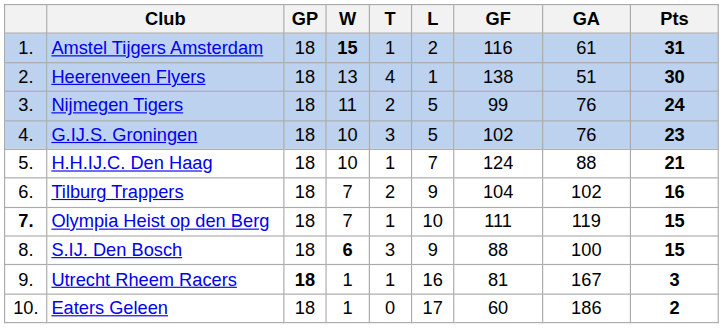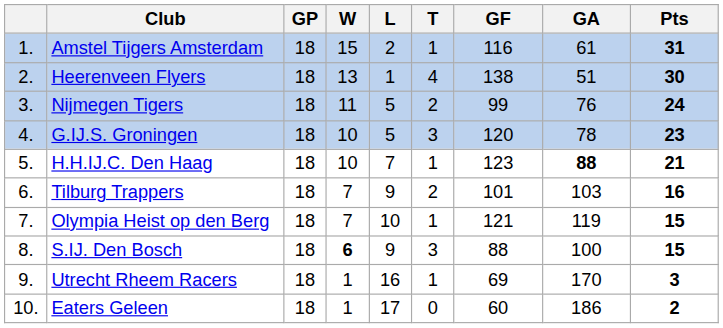 <table class="wikitable">
 <tr>
 <th width="30"></th>
 <th width="200">Club</th>
 <th width="30">GP</th>
 <th width="30">W</th>
+<th width="30">L</th>
 <th width="30">T</th>
-<th width="30">L</th>
 <th width="70">GF</th>
 <th width="70">GA</th>
 <th width="70">Pts</th>
 </tr>
 <tr bgcolor="#BCD2EE" align="center">
 <td>1.</td>
 <td align="left"><a href='#'>Amstel Tijgers Amsterdam</a></td>
 <td>18</td>
-<td><strong>15</strong></td>
+<td>15</td>
+<td>2</td>
 <td>1</td>
-<td>2</td>
 <td>116</td>
 <td>61</td>
 <td><strong>31</strong></td>
 </tr>
 <tr bgcolor="#BCD2EE" align="center">
 <td>2.</td>
 <td align="left"><a href='#'>Heerenveen Flyers</a></td>
 <td>18</td>
 <td>13</td>
+<td>1</td>
 <td>4</td>
-<td>1</td>
 <td>138</td>
 <td>51</td>
 <td><strong>30</strong></td>
 </tr>
 <tr bgcolor="#BCD2EE" align="center">
 <td>3.</td>
 <td align="left"><a href='#'>Nijmegen Tigers</a></td>
 <td>18</td>
 <td>11</td>
+<td>5</td>
 <td>2</td>
-<td>5</td>
 <td>99</td>
 <td>76</td>
 <td><strong>24</strong></td>
 </tr>
 <tr bgcolor="#BCD2EE" align="center">
 <td>4.</td>
 <td align="left"><a href='#'>G.IJ.S. Groningen</a></td>
 <td>18</td>
 <td>10</td>
+<td>5</td>
 <td>3</td>
-<td>5</td>
-<td>102</td>
-<td>76</td>
+<td>120</td>
+<td>78</td>
 <td><strong>23</strong></td>
 </tr>
 <tr bgcolor="#FFFFFF" align="center">
 <td>5.</td>
 <td align="left"><a href='#'>H.H.IJ.C. Den Haag</a></td>
 <td>18</td>
 <td>10</td>
+<td>7</td>
 <td>1</td>
-<td>7</td>
-<td>124</td>
-<td>88</td>
+<td>123</td>
+<td><strong>88</strong></td>
 <td><strong>21</strong></td>
 </tr>
 <tr bgcolor="#FFFFFF" align="center">
 <td>6.</td>
 <td align="left"><a href='#'>Tilburg Trappers</a></td>
 <td>18</td>
 <td>7</td>
+<td>9</td>
 <td>2</td>
-<td>9</td>
-<td>104</td>
-<td>102</td>
+<td>101</td>
+<td>103</td>
 <td><strong>16</strong></td>
 </tr>
 <tr bgcolor="#FFFFFF" align="center">
-<td><strong>7.</strong></td>
+<td>7.</td>
 <td align="left"><a href='#'>Olympia Heist op den Berg</a></td>
 <td>18</td>
 <td>7</td>
+<td>10</td>
 <td>1</td>
-<td>10</td>
-<td>111</td>
+<td>121</td>
 <td>119</td>
 <td><strong>15</strong></td>
 </tr>
 <tr bgcolor="#FFFFFF" align="center">
 <td>8.</td>
 <td align="left"><a href='#'>S.IJ. Den Bosch</a></td>
 <td>18</td>
 <td><strong>6</strong></td>
+<td>9</td>
 <td>3</td>
-<td>9</td>
 <td>88</td>
 <td>100</td>
 <td><strong>15</strong></td>
 </tr>
 <tr bgcolor="#FFFFFF" align="center">
 <td>9.</td>
 <td align="left"><a href='#'>Utrecht Rheem Racers</a></td>
-<td><strong>18</strong></td>
-<td>1</td>
+<td>18</td>
 <td>1</td>
 <td>16</td>
-<td>81</td>
-<td>167</td>
+<td>1</td>
+<td>69</td>
+<td>170</td>
 <td><strong>3</strong></td>
 </tr>
 <tr bgcolor="#FFFFFF" align="center">
 <td>10.</td>
 <td align="left"><a href='#'>Eaters Geleen</a></td>
 <td>18</td>
 <td>1</td>
+<td>17</td>
 <td>0</td>
-<td>17</td>
 <td>60</td>
 <td>186</td>
 <td><strong>2</strong></td>
 </tr>
 </table>
